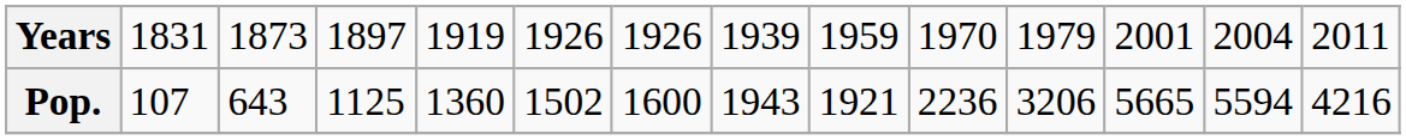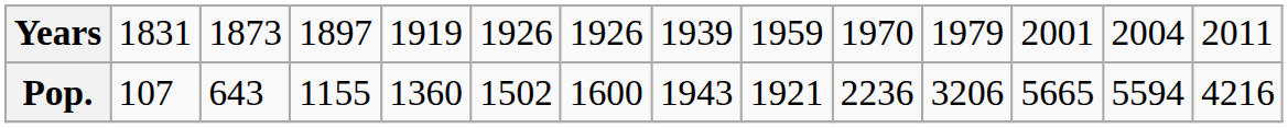 <table class="wikitable">
 <tr>
 <th>Years</th>
 <td>1831</td>
 <td>1873</td>
 <td>1897</td>
 <td>1919</td>
 <td>1926</td>
 <td>1926</td>
 <td>1939</td>
 <td>1959</td>
 <td>1970</td>
 <td>1979</td>
 <td>2001</td>
 <td>2004</td>
 <td>2011</td>
 </tr>
 <tr>
 <th>Pop.</th>
 <td>107</td>
 <td>643</td>
-<td>1125</td>
+<td>1155</td>
 <td>1360</td>
 <td>1502</td>
 <td>1600</td>
 <td>1943</td>
 <td>1921</td>
 <td>2236</td>
 <td>3206</td>
 <td>5665</td>
 <td>5594</td>
 <td>4216</td>
 </tr>
 <tr>
 </tr>
 </table>
